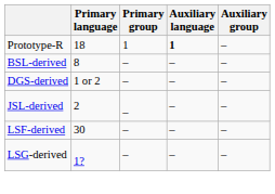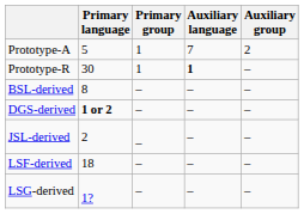 <table class = "wikitable">
 <tr>
 <th></th>
 <th>Primary<br>language</th>
 <th>Primary<br>group</th>
 <th>Auxiliary<br>language</th>
 <th>Auxiliary<br>group</th>
 </tr>
 <tr>
+<td>Prototype-A</td>
+<td>5</td>
+<td>1</td>
+<td>7</td>
+<td>2</td>
+</tr>
+<tr>
 <td>Prototype-R</td>
-<td>18</td>
+<td>30</td>
 <td>1</td>
 <td><strong>1</strong></td>
 <td>–</td>
 </tr>
 <tr>
 <td><a href='#'>BSL-derived</a></td>
 <td>8</td>
 <td>–</td>
 <td>–</td>
 <td>–</td>
 </tr>
 <tr>
 <td><a href='#'>DGS-derived</a></td>
-<td>1 or 2</td>
+<td><strong>1 or 2</strong></td>
 <td>–</td>
 <td>–</td>
 <td>–</td>
 </tr>
 <tr>
 <td><a href='#'>JSL-derived</a></td>
 <td>2</td>
 <td><br>–</td>
 <td>–</td>
 <td>–</td>
 </tr>
 <tr>
 <td><a href='#'>LSF-derived</a></td>
-<td>30</td>
+<td>18</td>
 <td>–</td>
 <td>–</td>
 <td>–</td>
 </tr>
 <tr>
 <td><a href='#'>LSG</a>-derived</td>
 <td><br><a href='#'>1?</a></td>
 <td>–</td>
 <td>–</td>
 <td>–</td>
 </tr>
 </table>
